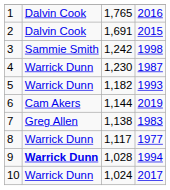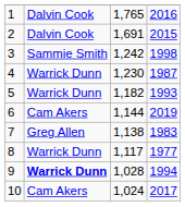 <table class="wikitable">
 <tr>
 </tr>
 <tr>
 <td>1</td>
 <td><a href='#'>Dalvin Cook</a></td>
 <td>1,765</td>
 <td><a href='#'>2016</a></td>
 </tr>
 <tr>
 <td>2</td>
 <td><a href='#'>Dalvin Cook</a></td>
 <td>1,691</td>
 <td><a href='#'>2015</a></td>
 </tr>
 <tr>
 <td>3</td>
 <td><a href='#'>Sammie Smith</a></td>
 <td>1,242</td>
 <td><a href='#'>1998</a></td>
 </tr>
 <tr>
 <td>4</td>
 <td><a href='#'>Warrick Dunn</a></td>
 <td>1,230</td>
 <td><a href='#'>1987</a></td>
 </tr>
 <tr>
 <td>5</td>
 <td><a href='#'>Warrick Dunn</a></td>
 <td>1,182</td>
 <td><a href='#'>1993</a></td>
 </tr>
 <tr>
 <td>6</td>
 <td><a href='#'>Cam Akers</a></td>
 <td>1,144</td>
 <td><a href='#'>2019</a></td>
 </tr>
 <tr>
 <td>7</td>
 <td><a href='#'>Greg Allen</a></td>
 <td>1,138</td>
 <td><a href='#'>1983</a></td>
 </tr>
 <tr>
 <td>8</td>
 <td><a href='#'>Warrick Dunn</a></td>
 <td>1,117</td>
 <td><a href='#'>1977</a></td>
 </tr>
 <tr>
 <td>9</td>
 <td><strong><a href='#'>Warrick Dunn</a></strong></td>
 <td>1,028</td>
 <td><a href='#'>1994</a></td>
 </tr>
 <tr>
 <td>10</td>
-<td><a href='#'>Warrick Dunn</a></td>
+<td><a href='#'>Cam Akers</a></td>
 <td>1,024</td>
 <td><a href='#'>2017</a></td>
 </tr>
 </table>
